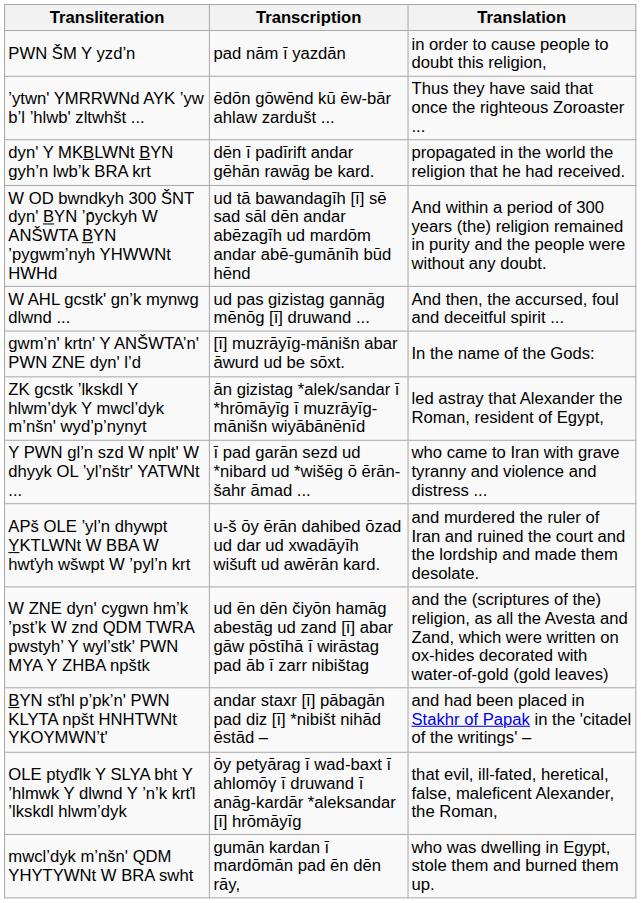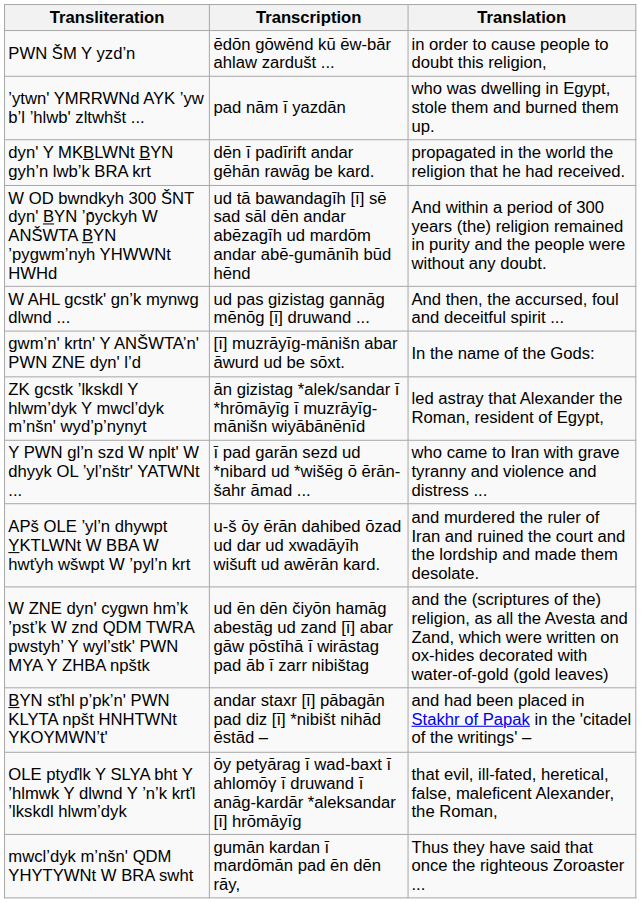 <table class="wikitable">
 <tr>
 <th>Transliteration</th>
 <th>Transcription</th>
 <th>Translation</th>
 </tr>
 <tr>
 <td>PWN ŠM Y yzd’n</td>
-<td>pad nām ī yazdān</td>
+<td>ēdōn gōwēnd kū ēw-bār ahlaw zardušt ...</td>
 <td>in order to cause people to doubt this religion,</td>
 </tr>
 <tr>
 <td>’ytwn' YMRRWNd AYK ’yw b’l ’hlwb' zltwhšt ...</td>
-<td>ēdōn gōwēnd kū ēw-bār ahlaw zardušt ...</td>
-<td>Thus they have said that once the righteous Zoroaster ...</td>
+<td>pad nām ī yazdān</td>
+<td>who was dwelling in Egypt, stole them and burned them up.</td>
 </tr>
 <tr>
 <td>dyn' Y MK<u>B</u>LWNt <u>B</u>YN gyh’n lwb’k BRA krt</td>
 <td>dēn ī padīrift andar gēhān rawāg be kard.</td>
 <td>propagated in the world the religion that he had received.</td>
 </tr>
 <tr>
 <td>W OD bwndkyh 300 ŠNT dyn' <u>B</u>YN ’p̄yckyh W ANŠWTA <u>B</u>YN ’pygwm’nyh YHWWNt HWHd</td>
 <td>ud tā bawandagīh [ī] sē sad sāl dēn andar abēzagīh ud mardōm andar abē-gumānīh būd hēnd</td>
 <td>And within a period of 300 years (the) religion remained in purity and the people were without any doubt.</td>
 </tr>
 <tr>
 <td>W AHL gcstk' gn’k mynwg dlwnd ...</td>
 <td>ud pas gizistag gannāg mēnōg [ī] druwand ...</td>
 <td>And then, the accursed, foul and deceitful spirit ...</td>
 </tr>
 <tr>
 <td>gwm’n' krtn' Y ANŠWTA’n' PWN ZNE dyn' l’d</td>
 <td>[ī] muzrāyīg-mānišn abar āwurd ud be sōxt.</td>
 <td>In the name of the Gods:</td>
 </tr>
 <tr>
 <td>ZK gcstk ’lkskdl Y hlwm’dyk Y mwcl’dyk m’nšn' wyd’p’nynyt</td>
 <td>ān gizistag *alek/sandar ī *hrōmāyīg ī muzrāyīg-mānišn wiyābānēnīd</td>
 <td>led astray that Alexander the Roman, resident of Egypt,</td>
 </tr>
 <tr>
 <td>Y PWN gl’n szd W nplt' W dhyyk OL ’yl’nštr' YATWNt ...</td>
 <td>ī pad garān sezd ud *nibard ud *wišēg ō ērān-šahr āmad ...</td>
 <td>who came to Iran with grave tyranny and violence and distress ...</td>
 </tr>
 <tr>
 <td>APš OLE ’уl’n dhywpt <u>Y</u>KTLWNt W BBA W hwťyh wšwpt W ’pyl’n krt</td>
 <td>u-š ōy ērān dahibed ōzad ud dar ud xwadāyīh wišuft ud awērān kard.</td>
 <td>and murdered the ruler of Iran and ruined the court and the lordship and made them desolate.</td>
 </tr>
 <tr>
 <td>W ZNE dyn' cygwn hm’k ’pst’k W znd QDM TWRA pwstyh’ Y wyl’stk' PWN MYA Y ZHBA npštk</td>
 <td>ud ēn dēn čiyōn hamāg abestāg ud zand [ī] abar gāw pōstīhā ī wirāstag pad āb ī zarr nibištag</td>
 <td>and the (scriptures of the) religion, as all the Avesta and Zand, which were written on ox-hides decorated with water-of-gold (gold leaves)</td>
 </tr>
 <tr>
 <td><u>B</u>YN sťhl p’pk’n' PWN KLYTA npšt HNHTWNt YKOYMWN’t'</td>
 <td>andar staxr [ī] pābagān pad diz [ī] *nibišt nihād ēstād –</td>
 <td>and had been placed in <a href='#'>Stakhr of Papak</a> in the 'citadel of the writings' –</td>
 </tr>
 <tr>
 <td>OLE ptyďlk Y SLYA bht Y ’hlmwk Y dlwnd Y ’n’k krťl ’lkskdl hlwm’dyk</td>
 <td>ōy petyārag ī wad-baxt ī ahlomōγ ī druwand ī anāg-kardār *aleksandar [ī] hrōmāyīg</td>
 <td>that evil, ill-fated, heretical, false, maleficent Alexander, the Roman,</td>
 </tr>
 <tr>
 <td>mwcl’dyk m’nšn' QDM YHYTYWNt W BRA swht</td>
 <td>gumān kardan ī mardōmān pad ēn dēn rāy,</td>
-<td>who was dwelling in Egypt, stole them and burned them up.</td>
+<td>Thus they have said that once the righteous Zoroaster ...</td>
 </tr>
 </table>
